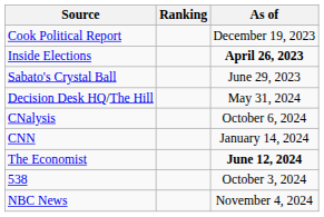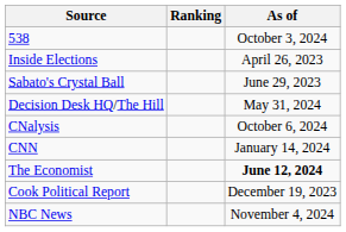 <table class="wikitable" style="text-align:center">
 <tr>
 <th>Source</th>
 <th>Ranking</th>
 <th>As of</th>
 </tr>
 <tr>
-<td align="left"><a href='#'>Cook Political Report</a></td>
+<td align="left"><a href='#'>538</a></td>
 <td></td>
-<td>December 19, 2023</td>
+<td>October 3, 2024</td>
 </tr>
 <tr>
 <td align="left"><a href='#'>Inside Elections</a></td>
 <td></td>
-<td><strong>April 26, 2023</strong></td>
+<td>April 26, 2023</td>
 </tr>
 <tr>
 <td align="left"><a href='#'>Sabato's Crystal Ball</a></td>
 <td></td>
 <td>June 29, 2023</td>
 </tr>
 <tr>
 <td align="left"><a href='#'>Decision Desk HQ</a>/<a href='#'>The Hill</a></td>
 <td></td>
 <td>May 31, 2024</td>
 </tr>
 <tr>
 <td align="left"><a href='#'>CNalysis</a></td>
 <td></td>
 <td>October 6, 2024</td>
 </tr>
 <tr>
 <td align="left"><a href='#'>CNN</a></td>
 <td></td>
 <td>January 14, 2024</td>
 </tr>
 <tr>
 <td align="left"><a href='#'>The Economist</a></td>
 <td></td>
 <td><strong>June 12, 2024</strong></td>
 </tr>
 <tr>
-<td align="left"><a href='#'>538</a></td>
+<td align="left"><a href='#'>Cook Political Report</a></td>
 <td></td>
-<td>October 3, 2024</td>
+<td>December 19, 2023</td>
 </tr>
 <tr>
 <td align="left"><a href='#'>NBC News</a></td>
 <td></td>
 <td>November 4, 2024</td>
 </tr>
 </table>
